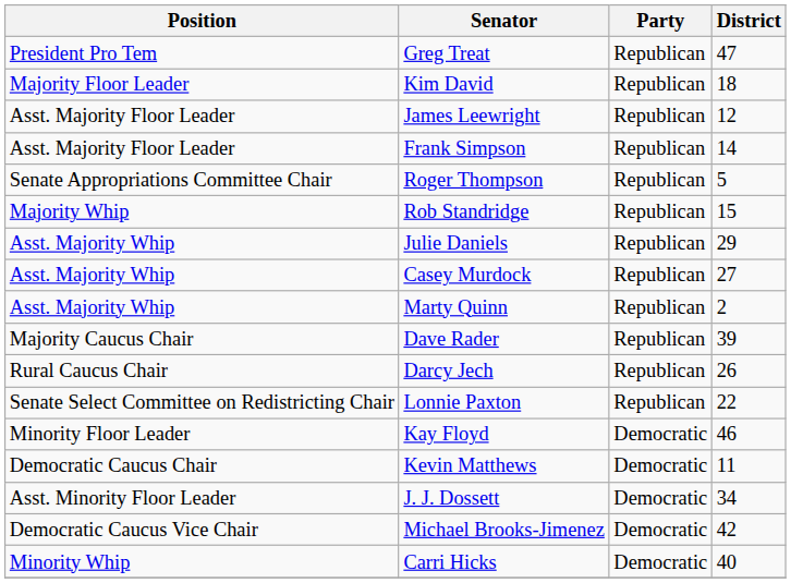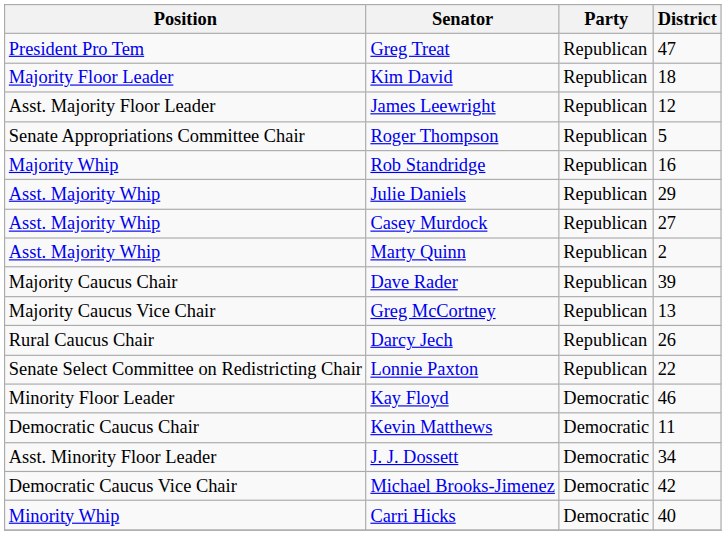 <table class="wikitable">
 <tr>
 <th>Position</th>
 <th>Senator</th>
 <th>Party</th>
 <th>District</th>
 </tr>
 <tr>
 <td><a href='#'>President Pro Tem</a></td>
 <td><a href='#'>Greg Treat</a></td>
 <td>Republican</td>
 <td>47</td>
 </tr>
 <tr>
 <td><a href='#'>Majority Floor Leader</a></td>
 <td><a href='#'>Kim David</a></td>
 <td>Republican</td>
 <td>18</td>
 </tr>
 <tr>
 <td>Asst. Majority Floor Leader</td>
 <td><a href='#'>James Leewright</a></td>
 <td>Republican</td>
 <td>12</td>
 </tr>
 <tr>
-<td>Asst. Majority Floor Leader</td>
-<td><a href='#'>Frank Simpson</a></td>
-<td>Republican</td>
-<td>14</td>
-</tr>
-<tr>
 <td>Senate Appropriations Committee Chair</td>
 <td><a href='#'>Roger Thompson</a></td>
 <td>Republican</td>
 <td>5</td>
 </tr>
 <tr>
 <td><a href='#'>Majority Whip</a></td>
 <td><a href='#'>Rob Standridge</a></td>
 <td>Republican</td>
-<td>15</td>
+<td>16</td>
 </tr>
 <tr>
 <td><a href='#'>Asst. Majority Whip</a></td>
 <td><a href='#'>Julie Daniels</a></td>
 <td>Republican</td>
 <td>29</td>
 </tr>
 <tr>
 <td><a href='#'>Asst. Majority Whip</a></td>
 <td><a href='#'>Casey Murdock</a></td>
 <td>Republican</td>
 <td>27</td>
 </tr>
 <tr>
 <td><a href='#'>Asst. Majority Whip</a></td>
 <td><a href='#'>Marty Quinn</a></td>
 <td>Republican</td>
 <td>2</td>
 </tr>
 <tr>
 <td>Majority Caucus Chair</td>
 <td><a href='#'>Dave Rader</a></td>
 <td>Republican</td>
 <td>39</td>
+</tr>
+<tr>
+<td>Majority Caucus Vice Chair</td>
+<td><a href='#'>Greg McCortney</a></td>
+<td>Republican</td>
+<td>13</td>
 </tr>
 <tr>
 <td>Rural Caucus Chair</td>
 <td><a href='#'>Darcy Jech</a></td>
 <td>Republican</td>
 <td>26</td>
 </tr>
 <tr>
 <td>Senate Select Committee on Redistricting Chair</td>
 <td><a href='#'>Lonnie Paxton</a></td>
 <td>Republican</td>
 <td>22</td>
 </tr>
 <tr>
 <td>Minority Floor Leader</td>
 <td><a href='#'>Kay Floyd</a></td>
 <td>Democratic</td>
 <td>46</td>
 </tr>
 <tr>
 <td>Democratic Caucus Chair</td>
 <td><a href='#'>Kevin Matthews</a></td>
 <td>Democratic</td>
 <td>11</td>
 </tr>
 <tr>
 <td>Asst. Minority Floor Leader</td>
 <td><a href='#'>J. J. Dossett</a></td>
 <td>Democratic</td>
 <td>34</td>
 </tr>
 <tr>
 <td>Democratic Caucus Vice Chair</td>
 <td><a href='#'>Michael Brooks-Jimenez</a></td>
 <td>Democratic</td>
 <td>42</td>
 </tr>
 <tr>
 <td><a href='#'>Minority Whip</a></td>
 <td><a href='#'>Carri Hicks</a></td>
 <td>Democratic</td>
 <td>40</td>
 </tr>
 <tr>
 </tr>
 </table>
